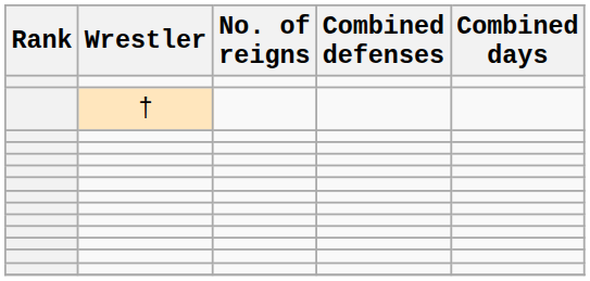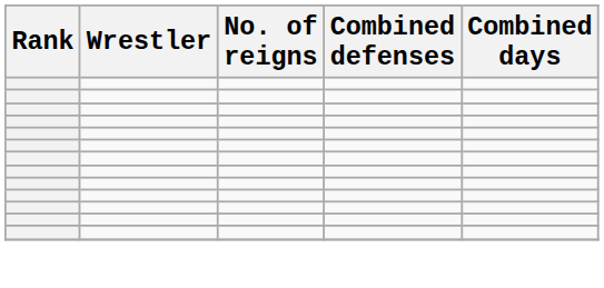 <table class="wikitable sortable" style="text-align: center">
 <tr>
 <th>Rank</th>
 <th>Wrestler</th>
 <th>No. of<br>reigns</th>
 <th>Combined<br>defenses</th>
 <th>Combined<br>days</th>
 </tr>
 <tr>
 <th></th>
 <td></td>
-<td></td>
-<td></td>
-<td></td>
-</tr>
-<tr>
-<th></th>
-<td style="background-color:#FFE6BD"> †</td>
 <td></td>
 <td></td>
 <td></td>
 </tr>
 <tr>
 <th></th>
 <td></td>
 <td></td>
 <td></td>
 <td></td>
 </tr>
 <tr>
 <th></th>
 <td></td>
 <td></td>
 <td></td>
 <td></td>
 </tr>
 <tr>
 <th></th>
 <td></td>
 <td></td>
 <td></td>
 <td></td>
 </tr>
 <tr>
 <th></th>
 <td></td>
 <td></td>
 <td></td>
 <td></td>
 </tr>
 <tr>
 <th></th>
 <td></td>
 <td></td>
 <td></td>
 <td></td>
 </tr>
 <tr>
 <th></th>
 <td></td>
 <td></td>
 <td></td>
 <td></td>
 </tr>
 <tr>
 <th></th>
 <td></td>
 <td></td>
 <td></td>
 <td></td>
 </tr>
 <tr>
 <th></th>
 <td></td>
 <td></td>
 <td></td>
 <td></td>
 </tr>
 <tr>
 <th></th>
 <td></td>
 <td></td>
 <td></td>
 <td></td>
 </tr>
 <tr>
 <th></th>
 <td></td>
 <td></td>
 <td></td>
 <td></td>
 </tr>
 <tr>
 <th></th>
 <td></td>
 <td></td>
 <td></td>
 <td></td>
 </tr>
 <tr>
 <th></th>
 <td></td>
 <td></td>
 <td></td>
 <td></td>
 </tr>
 <tr>
 </tr>
 </table>
